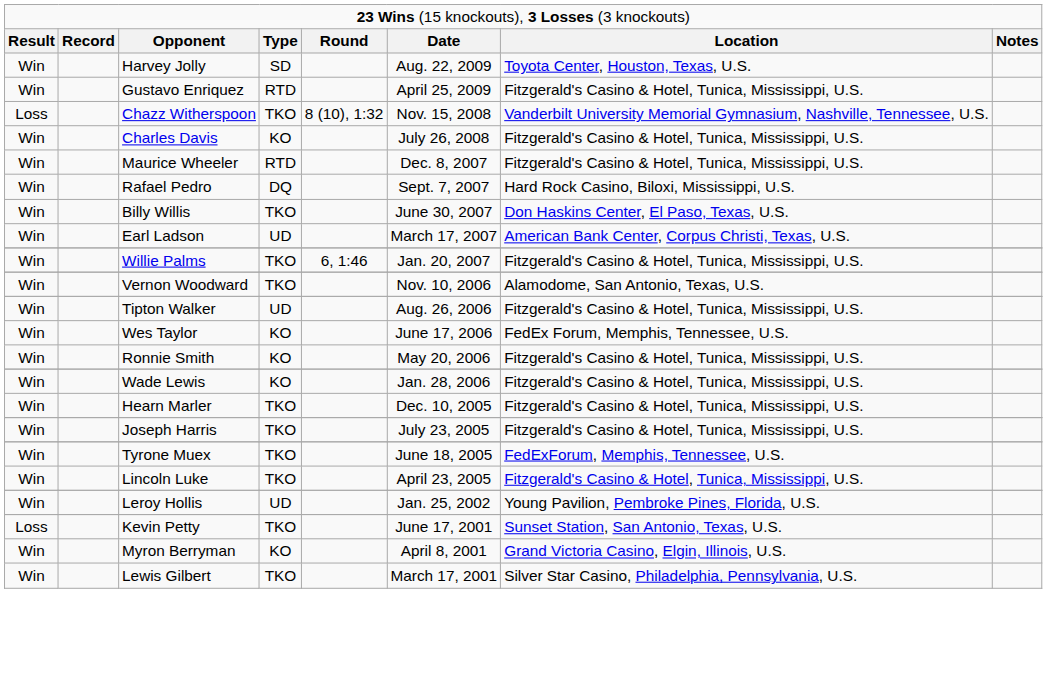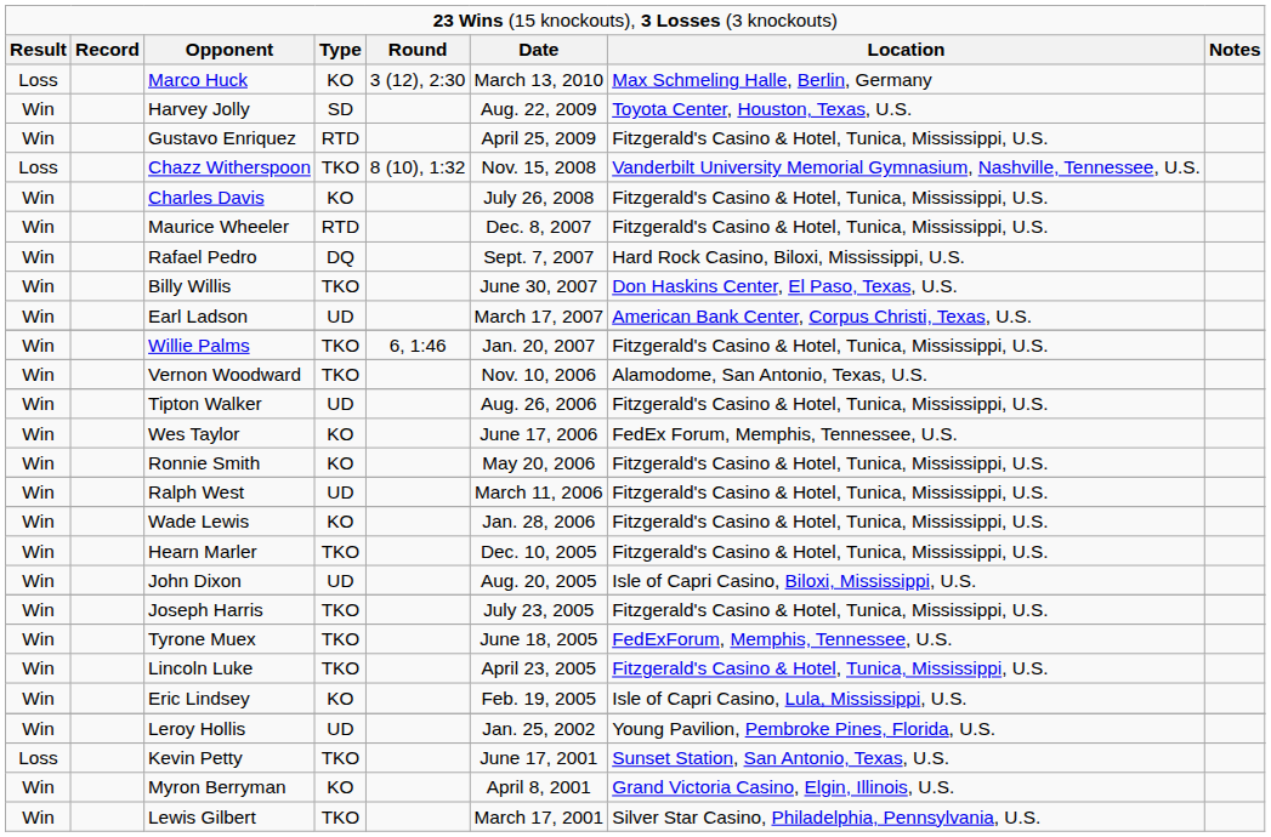 <table class="wikitable" style="text-align:center; font-size:95%">
 <tr>
 <td style="text-align:center;" colspan=8><strong>23 Wins</strong> (15 knockouts), <strong>3 Losses</strong> (3 knockouts)</td>
 </tr>
 <tr>
 <th>Result</th>
 <th>Record</th>
 <th>Opponent</th>
 <th>Type</th>
 <th>Round</th>
 <th>Date</th>
 <th>Location</th>
 <th>Notes</th>
+</tr>
+<tr align=center>
+<td>Loss</td>
+<td></td>
+<td align=left> <a href='#'>Marco Huck</a></td>
+<td>KO</td>
+<td>3 (12), 2:30</td>
+<td>March 13, 2010</td>
+<td align=left> <a href='#'>Max Schmeling Halle</a>, <a href='#'>Berlin</a>, Germany</td>
+<td align=left></td>
 </tr>
 <tr>
 <td>Win</td>
 <td></td>
 <td align=left> Harvey Jolly</td>
 <td>SD</td>
 <td></td>
 <td>Aug. 22, 2009</td>
 <td align=left> <a href='#'>Toyota Center</a>, <a href='#'>Houston, Texas</a>, U.S.</td>
 <td align=left></td>
 </tr>
 <tr>
 <td>Win</td>
 <td></td>
 <td align=left> Gustavo Enriquez</td>
 <td>RTD</td>
 <td></td>
 <td>April 25, 2009</td>
 <td align=left> Fitzgerald's Casino & Hotel, Tunica, Mississippi, U.S.</td>
 <td align=left></td>
 </tr>
 <tr>
 <td>Loss</td>
 <td></td>
 <td align=left> <a href='#'>Chazz Witherspoon</a></td>
 <td>TKO</td>
 <td>8 (10), 1:32</td>
 <td>Nov. 15, 2008</td>
 <td align=left> <a href='#'>Vanderbilt University Memorial Gymnasium</a>, <a href='#'>Nashville, Tennessee</a>, U.S.</td>
 <td align=left></td>
 </tr>
 <tr>
 <td>Win</td>
 <td></td>
 <td align=left> <a href='#'>Charles Davis</a></td>
 <td>KO</td>
 <td></td>
 <td>July 26, 2008</td>
 <td align=left> Fitzgerald's Casino & Hotel, Tunica, Mississippi, U.S.</td>
 <td align=left></td>
 </tr>
 <tr>
 <td>Win</td>
 <td></td>
 <td align=left> Maurice Wheeler</td>
 <td>RTD</td>
 <td></td>
 <td>Dec. 8, 2007</td>
 <td align=left> Fitzgerald's Casino & Hotel, Tunica, Mississippi, U.S.</td>
 <td align=left></td>
 </tr>
 <tr>
 <td>Win</td>
 <td></td>
 <td align=left> Rafael Pedro</td>
 <td>DQ</td>
 <td></td>
 <td>Sept. 7, 2007</td>
 <td align=left> Hard Rock Casino, Biloxi, Mississippi, U.S.</td>
 <td align=left></td>
 </tr>
 <tr>
 <td>Win</td>
 <td></td>
 <td align=left> Billy Willis</td>
 <td>TKO</td>
 <td></td>
 <td>June 30, 2007</td>
 <td align=left> <a href='#'>Don Haskins Center</a>, <a href='#'>El Paso, Texas</a>, U.S.</td>
 <td align=left></td>
 </tr>
 <tr>
 <td>Win</td>
 <td></td>
 <td align=left> Earl Ladson</td>
 <td>UD</td>
 <td></td>
 <td>March 17, 2007</td>
 <td align=left> <a href='#'>American Bank Center</a>, <a href='#'>Corpus Christi, Texas</a>, U.S.</td>
 <td align=left></td>
 </tr>
 <tr>
 </tr>
 <tr>
 <td>Win</td>
 <td></td>
 <td align=left> <a href='#'>Willie Palms</a></td>
 <td>TKO</td>
 <td>6, 1:46</td>
 <td>Jan. 20, 2007</td>
 <td align=left> Fitzgerald's Casino & Hotel, Tunica, Mississippi, U.S.</td>
 <td align=left></td>
 </tr>
 <tr>
 </tr>
 <tr>
 <td>Win</td>
 <td></td>
 <td align=left> Vernon Woodward</td>
 <td>TKO</td>
 <td></td>
 <td>Nov. 10, 2006</td>
 <td align=left> Alamodome, San Antonio, Texas, U.S.</td>
 <td align=left></td>
 </tr>
 <tr>
 </tr>
 <tr>
 <td>Win</td>
 <td></td>
 <td align=left> Tipton Walker</td>
 <td>UD</td>
 <td></td>
 <td>Aug. 26, 2006</td>
 <td align=left> Fitzgerald's Casino & Hotel, Tunica, Mississippi, U.S.</td>
 <td align=left></td>
 </tr>
 <tr>
 <td>Win</td>
 <td></td>
 <td align=left> Wes Taylor</td>
 <td>KO</td>
 <td></td>
 <td>June 17, 2006</td>
 <td align=left> FedEx Forum, Memphis, Tennessee, U.S.</td>
 <td align=left></td>
 </tr>
 <tr>
 <td>Win</td>
 <td></td>
 <td align=left> Ronnie Smith</td>
 <td>KO</td>
 <td></td>
 <td>May 20, 2006</td>
 <td align=left> Fitzgerald's Casino & Hotel, Tunica, Mississippi, U.S.</td>
 <td align=left></td>
 </tr>
 <tr>
 </tr>
 <tr>
+<td>Win</td>
+<td></td>
+<td align=left> Ralph West</td>
+<td>UD</td>
+<td></td>
+<td>March 11, 2006</td>
+<td align=left> Fitzgerald's Casino & Hotel, Tunica, Mississippi, U.S.</td>
+<td align=left></td>
+</tr>
+<tr>
 </tr>
 <tr>
 <td>Win</td>
 <td></td>
 <td align=left> Wade Lewis</td>
 <td>KO</td>
 <td></td>
 <td>Jan. 28, 2006</td>
 <td align=left> Fitzgerald's Casino & Hotel, Tunica, Mississippi, U.S.</td>
 <td align=left></td>
 </tr>
 <tr>
 <td>Win</td>
 <td></td>
 <td align=left> Hearn Marler</td>
 <td>TKO</td>
 <td></td>
 <td>Dec. 10, 2005</td>
 <td align=left> Fitzgerald's Casino & Hotel, Tunica, Mississippi, U.S.</td>
+<td align=left></td>
+</tr>
+<tr>
+<td>Win</td>
+<td></td>
+<td align=left> John Dixon</td>
+<td>UD</td>
+<td></td>
+<td>Aug. 20, 2005</td>
+<td align=left> Isle of Capri Casino, <a href='#'>Biloxi, Mississippi</a>, U.S.</td>
 <td align=left></td>
 </tr>
 <tr>
 </tr>
 <tr>
 <td>Win</td>
 <td></td>
 <td align=left> Joseph Harris</td>
 <td>TKO</td>
 <td></td>
 <td>July 23, 2005</td>
 <td align=left> Fitzgerald's Casino & Hotel, Tunica, Mississippi, U.S.</td>
 <td align=left></td>
 </tr>
 <tr>
 </tr>
 <tr>
 <td>Win</td>
 <td></td>
 <td align=left> Tyrone Muex</td>
 <td>TKO</td>
 <td></td>
 <td>June 18, 2005</td>
 <td align=left> <a href='#'>FedExForum</a>, <a href='#'>Memphis, Tennessee</a>, U.S.</td>
 <td align=left></td>
 </tr>
 <tr>
 <td>Win</td>
 <td></td>
 <td align=left> Lincoln Luke</td>
 <td>TKO</td>
 <td></td>
 <td>April 23, 2005</td>
 <td align=left> <a href='#'>Fitzgerald's Casino & Hotel</a>, <a href='#'>Tunica, Mississippi</a>, U.S.</td>
+<td align=left></td>
+</tr>
+<tr>
+<td>Win</td>
+<td></td>
+<td align=left> Eric Lindsey</td>
+<td>KO</td>
+<td></td>
+<td>Feb. 19, 2005</td>
+<td align=left> Isle of Capri Casino, <a href='#'>Lula, Mississippi</a>, U.S.</td>
 <td align=left></td>
 </tr>
 <tr>
 </tr>
 <tr>
 <td>Win</td>
 <td></td>
 <td align=left> Leroy Hollis</td>
 <td>UD</td>
 <td></td>
 <td>Jan. 25, 2002</td>
 <td align=left> Young Pavilion, <a href='#'>Pembroke Pines, Florida</a>, U.S.</td>
 <td align=left></td>
 </tr>
 <tr>
 </tr>
 <tr>
 <td>Loss</td>
 <td></td>
 <td align=left> Kevin Petty</td>
 <td>TKO</td>
 <td></td>
 <td>June 17, 2001</td>
 <td align=left> <a href='#'>Sunset Station</a>, <a href='#'>San Antonio, Texas</a>, U.S.</td>
 <td align=left></td>
 </tr>
 <tr>
 <td>Win</td>
 <td></td>
 <td align=left> Myron Berryman</td>
 <td>KO</td>
 <td></td>
 <td>April 8, 2001</td>
 <td align=left> <a href='#'>Grand Victoria Casino</a>, <a href='#'>Elgin, Illinois</a>, U.S.</td>
 <td align=left></td>
 </tr>
 <tr>
 <td>Win</td>
 <td></td>
 <td align=left> Lewis Gilbert</td>
 <td>TKO</td>
 <td></td>
 <td>March 17, 2001</td>
 <td align=left> Silver Star Casino, <a href='#'>Philadelphia, Pennsylvania</a>, U.S.</td>
 <td align=left></td>
 </tr>
 </table>
